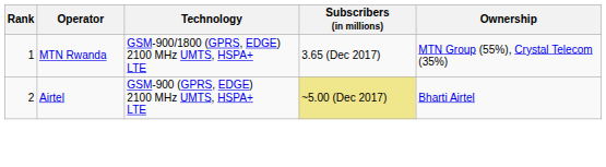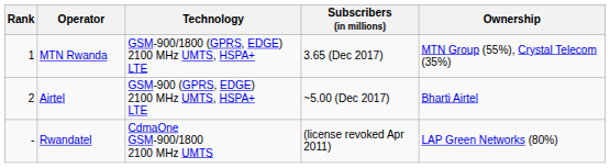 <table class="wikitable">
 <tr>
 <th style="width:3%;">Rank</th>
 <th style="width:15%;">Operator</th>
 <th style="width:30%;">Technology</th>
 <th style="width:20%;">Subscribers<br><small>(in millions)</small></th>
 <th style="width:32%;">Ownership</th>
 </tr>
 <tr>
 <td align=right>1</td>
 <td><a href='#'>MTN Rwanda</a></td>
 <td><a href='#'>GSM</a>-900/1800 (<a href='#'>GPRS</a>, <a href='#'>EDGE</a>)<br>2100 MHz <a href='#'>UMTS</a>, <a href='#'>HSPA+</a><br><a href='#'>LTE</a></td>
 <td>3.65 (Dec 2017)</td>
 <td><a href='#'>MTN Group</a> (55%), <a href='#'>Crystal Telecom</a> (35%)</td>
 </tr>
 <tr>
 <td align=right>2</td>
 <td><a href='#'>Airtel</a></td>
 <td><a href='#'>GSM</a>-900 (<a href='#'>GPRS</a>, <a href='#'>EDGE</a>)<br>2100 MHz <a href='#'>UMTS</a>, <a href='#'>HSPA+</a><br><a href='#'>LTE</a></td>
-<td style="background: khaki;">~5.00  (Dec 2017)</td>
+<td>~5.00  (Dec 2017)</td>
 <td><a href='#'>Bharti Airtel</a></td>
 </tr>
+<tr>
+<td align=right>-</td>
+<td><a href='#'>Rwandatel</a></td>
+<td><a href='#'>CdmaOne</a><br><a href='#'>GSM</a>-900/1800<br>2100 MHz <a href='#'>UMTS</a></td>
+<td> (license revoked Apr 2011)</td>
+<td><a href='#'>LAP Green Networks</a> (80%)</td>
+</tr>
 </table>
